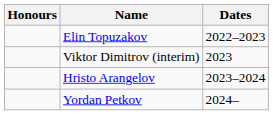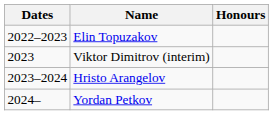 <table class="wikitable">
 <tr>
+<th>Dates</th>
+<th>Name</th>
 <th>Honours</th>
-<th>Name</th>
-<th>Dates</th>
 </tr>
 <tr>
+<td>2022–2023</td>
+<td> <a href='#'>Elin Topuzakov</a></td>
 <td></td>
-<td> <a href='#'>Elin Topuzakov</a></td>
-<td>2022–2023</td>
 </tr>
 <tr>
+<td>2023</td>
+<td> Viktor Dimitrov (interim)</td>
 <td></td>
-<td> Viktor Dimitrov (interim)</td>
-<td>2023</td>
 </tr>
 <tr>
+<td>2023–2024</td>
+<td> <a href='#'>Hristo Arangelov</a></td>
 <td></td>
-<td> <a href='#'>Hristo Arangelov</a></td>
-<td>2023–2024</td>
 </tr>
 <tr>
+<td>2024–</td>
+<td> <a href='#'>Yordan Petkov</a></td>
 <td></td>
-<td> <a href='#'>Yordan Petkov</a></td>
-<td>2024–</td>
 </tr>
 </table>
